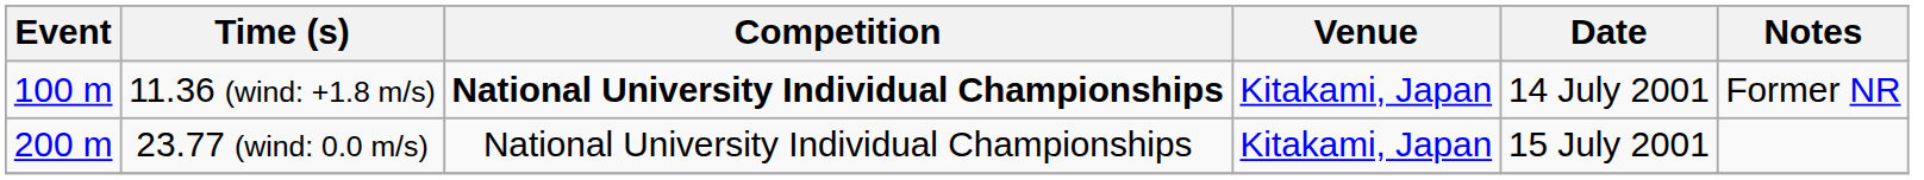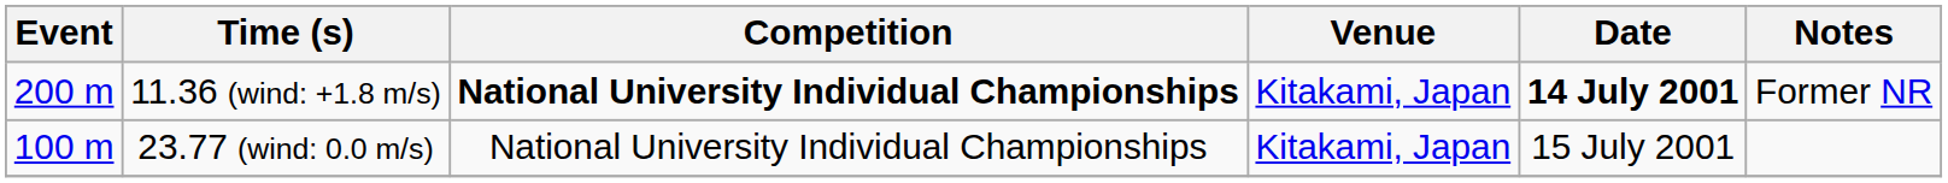 <table class="wikitable" style=text-align:center>
 <tr>
 <th>Event</th>
 <th>Time (s)</th>
 <th>Competition</th>
 <th>Venue</th>
 <th>Date</th>
 <th>Notes</th>
 </tr>
 <tr>
-<td><a href='#'>100&nbsp;m</a></td>
+<td><a href='#'>200&nbsp;m</a></td>
 <td>11.36 <small>(wind: +1.8 m/s)</small></td>
 <td><strong>National University Individual Championships</strong></td>
 <td><a href='#'>Kitakami, Japan</a></td>
-<td>14 July 2001</td>
+<td><strong>14 July 2001</strong></td>
 <td>Former <a href='#'>NR</a></td>
 </tr>
 <tr>
-<td><a href='#'>200&nbsp;m</a></td>
+<td><a href='#'>100&nbsp;m</a></td>
 <td>23.77 <small>(wind: 0.0 m/s)</small></td>
 <td>National University Individual Championships</td>
 <td><a href='#'>Kitakami, Japan</a></td>
 <td>15 July 2001</td>
 <td></td>
 </tr>
 <tr>
 </tr>
 </table>
